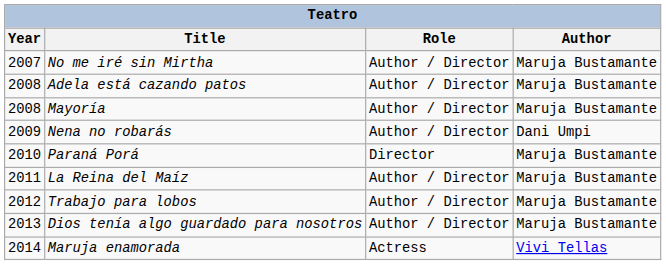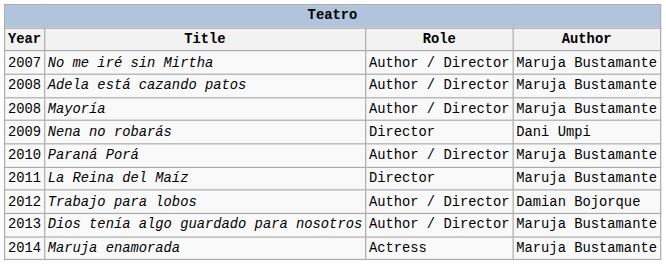 <table class="wikitable" style="font-size: 90%;">
 <tr>
 <th colspan="4" style="background: LightSteelBlue;">Teatro</th>
 </tr>
 <tr>
 <th>Year</th>
 <th>Title</th>
 <th>Role</th>
 <th>Author</th>
 </tr>
 <tr>
 <td>2007</td>
 <td><em>No me iré sin Mirtha</em></td>
 <td>Author / Director</td>
 <td>Maruja Bustamante</td>
 </tr>
 <tr>
 <td>2008</td>
 <td><em>Adela está cazando patos</em></td>
 <td>Author / Director</td>
 <td>Maruja Bustamante</td>
 </tr>
 <tr>
 <td>2008</td>
 <td><em>Mayoría</em></td>
 <td>Author / Director</td>
 <td>Maruja Bustamante</td>
 </tr>
 <tr>
 <td>2009</td>
 <td><em>Nena no robarás</em></td>
-<td>Author / Director</td>
+<td>Director</td>
 <td>Dani Umpi</td>
 </tr>
 <tr>
 <td>2010</td>
 <td><em>Paraná Porá</em></td>
-<td>Director</td>
+<td>Author / Director</td>
 <td>Maruja Bustamante</td>
 </tr>
 <tr>
 <td>2011</td>
 <td><em>La Reina del Maíz</em></td>
-<td>Author / Director</td>
+<td>Director</td>
 <td>Maruja Bustamante</td>
 </tr>
 <tr>
 <td>2012</td>
 <td><em>Trabajo para lobos</em></td>
 <td>Author / Director</td>
-<td>Maruja Bustamante</td>
+<td>Damian Bojorque</td>
 </tr>
 <tr>
 <td>2013</td>
 <td><em>Dios tenía algo guardado para nosotros</em></td>
 <td>Author / Director</td>
 <td>Maruja Bustamante</td>
 </tr>
 <tr>
 <td>2014</td>
 <td><em>Maruja enamorada</em></td>
 <td>Actress</td>
-<td><a href='#'>Vivi Tellas</a></td>
+<td>Maruja Bustamante</td>
 </tr>
 </table>
